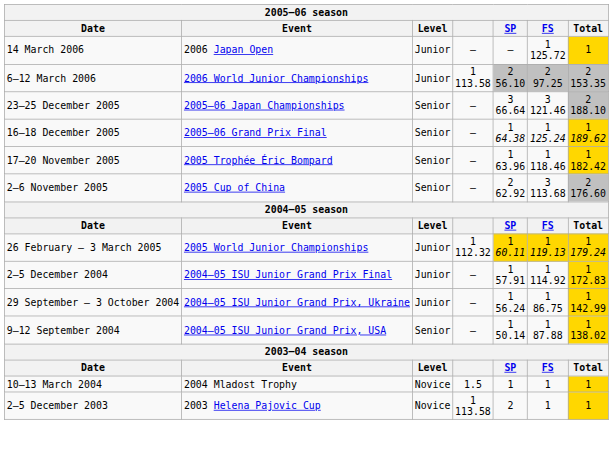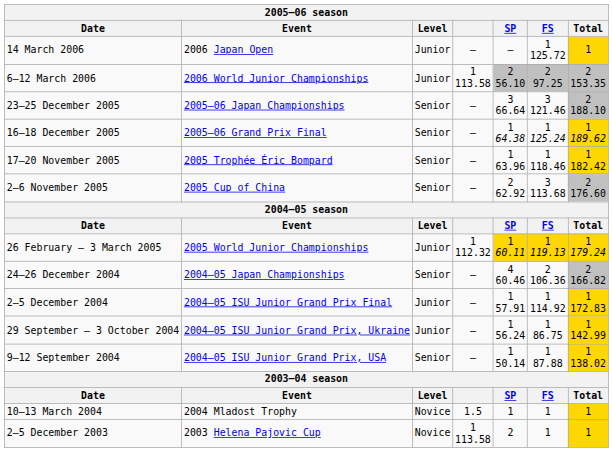 <table class="wikitable">
 <tr>
 <th colspan=7>2005–06 season</th>
 </tr>
 <tr>
 <th>Date</th>
 <th>Event</th>
 <th>Level</th>
 <th></th>
 <th><a href='#'>SP</a></th>
 <th><a href='#'>FS</a></th>
 <th>Total</th>
 </tr>
 <tr>
 <td>14 March 2006</td>
 <td>2006 <a href='#'>Japan Open</a> </td>
 <td>Junior</td>
 <td align=center>–</td>
 <td align=center>–</td>
 <td align=center>1<br>125.72</td>
 <td align=center bgcolor=gold>1</td>
 </tr>
 <tr>
 <td>6–12 March 2006</td>
 <td><a href='#'>2006 World Junior Championships</a></td>
 <td>Junior</td>
 <td align=center>1<br>113.58</td>
 <td align=center bgcolor=silver>2<br>56.10</td>
 <td align=center bgcolor=silver>2<br>97.25</td>
 <td align=center bgcolor=silver>2<br>153.35</td>
 </tr>
 <tr>
 <td>23–25 December 2005</td>
 <td><a href='#'>2005–06 Japan Championships</a></td>
 <td>Senior</td>
 <td align=center>–</td>
 <td align=center>3<br>66.64</td>
 <td align=center>3<br>121.46</td>
 <td align=center bgcolor=silver>2<br>188.10</td>
 </tr>
 <tr>
 <td>16–18 December 2005</td>
 <td><a href='#'>2005–06 Grand Prix Final</a></td>
 <td>Senior</td>
 <td align=center>–</td>
 <td align=center>1<br><em>64.38</em></td>
 <td align=center>1<br><em>125.24</em></td>
 <td align=center bgcolor=gold>1<br><em>189.62</em></td>
 </tr>
 <tr>
 <td>17–20 November 2005</td>
 <td><a href='#'>2005 Trophée Éric Bompard</a></td>
 <td>Senior</td>
 <td align=center>–</td>
 <td align=center>1<br>63.96</td>
 <td align=center>1<br>118.46</td>
 <td align=center bgcolor=gold>1<br>182.42</td>
 </tr>
 <tr>
 <td>2–6 November 2005</td>
 <td><a href='#'>2005 Cup of China</a></td>
 <td>Senior</td>
 <td align=center>–</td>
 <td align=center>2<br>62.92</td>
 <td align=center>3<br>113.68</td>
 <td align=center bgcolor=silver>2<br>176.60</td>
 </tr>
 <tr>
 <th colspan=7>2004–05 season</th>
 </tr>
 <tr>
 <th>Date</th>
 <th>Event</th>
 <th>Level</th>
 <th></th>
 <th><a href='#'>SP</a></th>
 <th><a href='#'>FS</a></th>
 <th>Total</th>
 </tr>
 <tr>
 <td>26 February – 3 March 2005</td>
 <td><a href='#'>2005 World Junior Championships</a></td>
 <td>Junior</td>
 <td align=center>1<br>112.32</td>
 <td align=center bgcolor=gold>1<br><em>60.11</em></td>
 <td align=center bgcolor=gold>1<br><em>119.13</em></td>
 <td align=center bgcolor=gold>1<br><em>179.24</em></td>
 </tr>
 <tr>
+<td>24–26 December 2004</td>
+<td><a href='#'>2004–05 Japan Championships</a></td>
+<td>Senior</td>
+<td align=center>–</td>
+<td align=center>4<br>60.46</td>
+<td align=center>2<br>106.36</td>
+<td align=center bgcolor=silver>2<br>166.82</td>
+</tr>
+<tr>
 <td>2–5 December 2004</td>
 <td><a href='#'>2004–05 ISU Junior Grand Prix Final</a></td>
 <td>Junior</td>
 <td align=center>–</td>
 <td align=center>1<br>57.91</td>
 <td align=center>1<br>114.92</td>
 <td align=center bgcolor=gold>1<br>172.83</td>
 </tr>
 <tr>
 <td>29 September – 3 October 2004</td>
 <td><a href='#'>2004–05 ISU Junior Grand Prix, Ukraine</a></td>
 <td>Junior</td>
 <td align=center>–</td>
 <td align=center>1<br>56.24</td>
 <td align=center>1<br>86.75</td>
 <td align=center bgcolor=gold>1<br>142.99</td>
 </tr>
 <tr>
 <td>9–12 September 2004</td>
 <td><a href='#'>2004–05 ISU Junior Grand Prix, USA</a></td>
 <td>Senior</td>
 <td align=center>–</td>
 <td align=center>1<br>50.14</td>
 <td align=center>1<br>87.88</td>
 <td align=center bgcolor=gold>1<br>138.02</td>
 </tr>
 <tr>
 <th colspan=7>2003–04 season</th>
 </tr>
 <tr>
 <th>Date</th>
 <th>Event</th>
 <th>Level</th>
 <th></th>
 <th><a href='#'>SP</a></th>
 <th><a href='#'>FS</a></th>
 <th>Total</th>
 </tr>
 <tr>
 <td>10–13 March 2004</td>
 <td>2004 Mladost Trophy</td>
 <td>Novice</td>
 <td align=center>1.5</td>
 <td align=center>1</td>
 <td align=center>1</td>
 <td align=center bgcolor=gold>1</td>
 </tr>
 <tr>
 <td>2–5 December 2003</td>
 <td>2003 <a href='#'>Helena Pajovic Cup</a></td>
 <td>Novice</td>
 <td align=center>1<br>113.58</td>
 <td align=center>2</td>
 <td align=center>1</td>
 <td align=center bgcolor=gold>1</td>
 </tr>
 </table>
